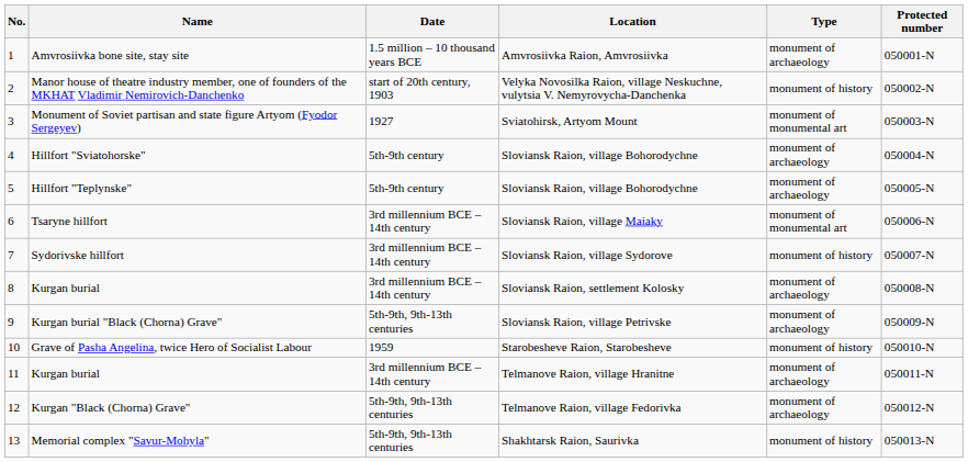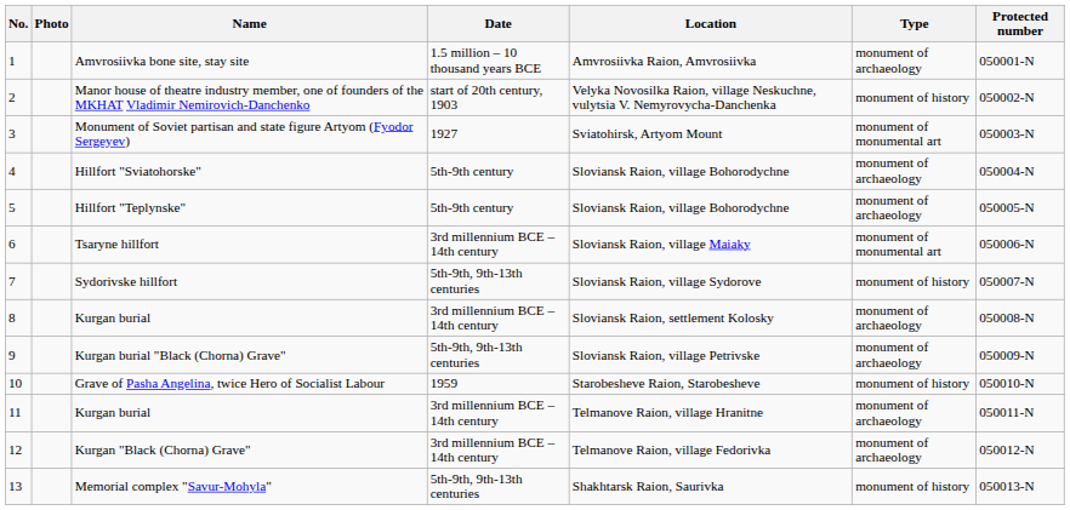 <table class="wikitable">
 <tr>
 <th>No.</th>
+<th>Photo</th>
 <th>Name</th>
 <th>Date</th>
 <th>Location</th>
 <th>Type</th>
 <th>Protected number</th>
 </tr>
 <tr>
 <td>1</td>
+<td></td>
 <td>Amvrosiivka bone site, stay site</td>
 <td>1.5 million – 10 thousand years BCE</td>
 <td>Amvrosiivka Raion, Amvrosiivka</td>
 <td>monument of archaeology</td>
 <td>050001-N</td>
 </tr>
 <tr>
 <td>2</td>
+<td></td>
 <td>Manor house of theatre industry member, one of founders of the <a href='#'>MKHAT</a> <a href='#'>Vladimir Nemirovich-Danchenko</a></td>
 <td>start of 20th century, 1903</td>
 <td>Velyka Novosilka Raion, village Neskuchne, vulytsia V. Nemyrovycha-Danchenka</td>
 <td>monument of history</td>
 <td>050002-N</td>
 </tr>
 <tr>
 <td>3</td>
+<td></td>
 <td>Monument of Soviet partisan and state figure Artyom (<a href='#'>Fyodor Sergeyev</a>)</td>
 <td>1927</td>
 <td>Sviatohirsk, Artyom Mount</td>
 <td>monument of monumental art</td>
 <td>050003-N</td>
 </tr>
 <tr>
 <td>4</td>
+<td></td>
 <td>Hillfort "Sviatohorske"</td>
 <td>5th-9th century</td>
 <td>Sloviansk Raion, village Bohorodychne</td>
 <td>monument of archaeology</td>
 <td>050004-N</td>
 </tr>
 <tr>
 <td>5</td>
+<td></td>
 <td>Hillfort "Teplynske"</td>
 <td>5th-9th century</td>
 <td>Sloviansk Raion, village Bohorodychne</td>
 <td>monument of archaeology</td>
 <td>050005-N</td>
 </tr>
 <tr>
 <td>6</td>
+<td></td>
 <td>Tsaryne hillfort</td>
 <td>3rd millennium BCE – 14th century</td>
 <td>Sloviansk Raion, village <a href='#'>Maiaky</a></td>
 <td>monument of monumental art</td>
 <td>050006-N</td>
 </tr>
 <tr>
 <td>7</td>
+<td></td>
 <td>Sydorivske hillfort</td>
-<td>3rd millennium BCE – 14th century</td>
+<td>5th-9th, 9th-13th centuries</td>
 <td>Sloviansk Raion, village Sydorove</td>
 <td>monument of history</td>
 <td>050007-N</td>
 </tr>
 <tr>
 <td>8</td>
+<td></td>
 <td>Kurgan burial</td>
 <td>3rd millennium BCE – 14th century</td>
 <td>Sloviansk Raion, settlement Kolosky</td>
 <td>monument of archaeology</td>
 <td>050008-N</td>
 </tr>
 <tr>
 <td>9</td>
+<td></td>
 <td>Kurgan burial "Black (Chorna) Grave"</td>
 <td>5th-9th, 9th-13th centuries</td>
 <td>Sloviansk Raion, village Petrivske</td>
 <td>monument of archaeology</td>
 <td>050009-N</td>
 </tr>
 <tr>
 <td>10</td>
+<td></td>
 <td>Grave of <a href='#'>Pasha Angelina</a>, twice Hero of Socialist Labour</td>
 <td>1959</td>
 <td>Starobesheve Raion, Starobesheve</td>
 <td>monument of history</td>
 <td>050010-N</td>
 </tr>
 <tr>
 <td>11</td>
+<td></td>
 <td>Kurgan burial</td>
 <td>3rd millennium BCE – 14th century</td>
 <td>Telmanove Raion, village Hranitne</td>
 <td>monument of archaeology</td>
 <td>050011-N</td>
 </tr>
 <tr>
 <td>12</td>
+<td></td>
 <td>Kurgan "Black (Chorna) Grave"</td>
-<td>5th-9th, 9th-13th centuries</td>
+<td>3rd millennium BCE – 14th century</td>
 <td>Telmanove Raion, village Fedorivka</td>
 <td>monument of archaeology</td>
 <td>050012-N</td>
 </tr>
 <tr>
 <td>13</td>
+<td></td>
 <td>Memorial complex "<a href='#'>Savur-Mohyla</a>"</td>
 <td>5th-9th, 9th-13th centuries</td>
 <td>Shakhtarsk Raion, Saurivka</td>
 <td>monument of history</td>
 <td>050013-N</td>
 </tr>
 </table>
